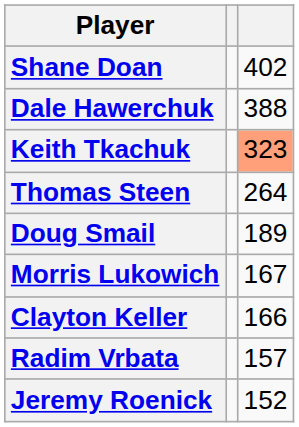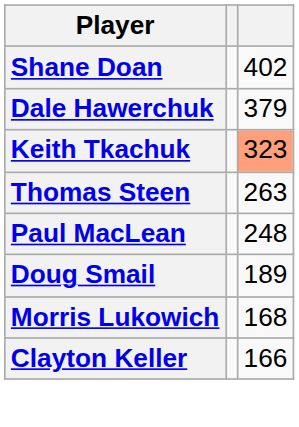 <table class="wikitable plainrowheaders" style="text-align:center; float:left; margin-right:1em;">
 <tr>
 <th scope="col">Player</th>
 <th scope="col"></th>
 <th scope="col"></th>
 </tr>
 <tr>
 <th scope="row" style="text-align:left;"><a href='#'>Shane Doan</a></th>
 <td></td>
 <td>402</td>
 </tr>
 <tr>
 <th scope="row" style="text-align:left;"><a href='#'>Dale Hawerchuk</a></th>
 <td></td>
-<td>388</td>
+<td>379</td>
 </tr>
 <tr>
 <th scope="row" style="text-align:left;"><a href='#'>Keith Tkachuk</a></th>
 <td></td>
 <td style="background: lightsalmon;">323</td>
 </tr>
 <tr>
 <th scope="row" style="text-align:left;"><a href='#'>Thomas Steen</a></th>
 <td></td>
-<td>264</td>
+<td>263</td>
+</tr>
+<tr>
+<th scope="row" style="text-align:left;"><a href='#'>Paul MacLean</a></th>
+<td></td>
+<td>248</td>
 </tr>
 <tr>
 <th scope="row" style="text-align:left;"><a href='#'>Doug Smail</a></th>
 <td></td>
 <td>189</td>
 </tr>
 <tr>
 <th scope="row" style="text-align:left;"><a href='#'>Morris Lukowich</a></th>
 <td></td>
-<td>167</td>
+<td>168</td>
 </tr>
 <tr>
 <th scope="row" style="text-align:left;"><a href='#'>Clayton Keller</a></th>
 <td></td>
 <td>166</td>
 </tr>
-<tr>
-<th scope="row" style="text-align:left;"><a href='#'>Radim Vrbata</a></th>
-<td></td>
-<td>157</td>
-</tr>
-<tr>
-<th scope="row" style="text-align:left;"><a href='#'>Jeremy Roenick</a></th>
-<td></td>
-<td>152</td>
-</tr>
 </table>
